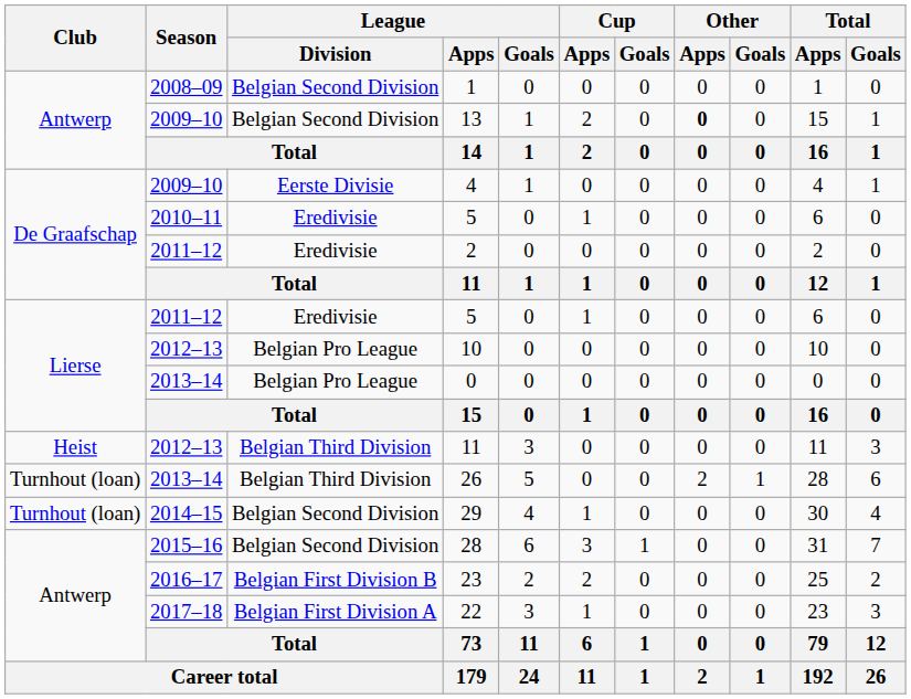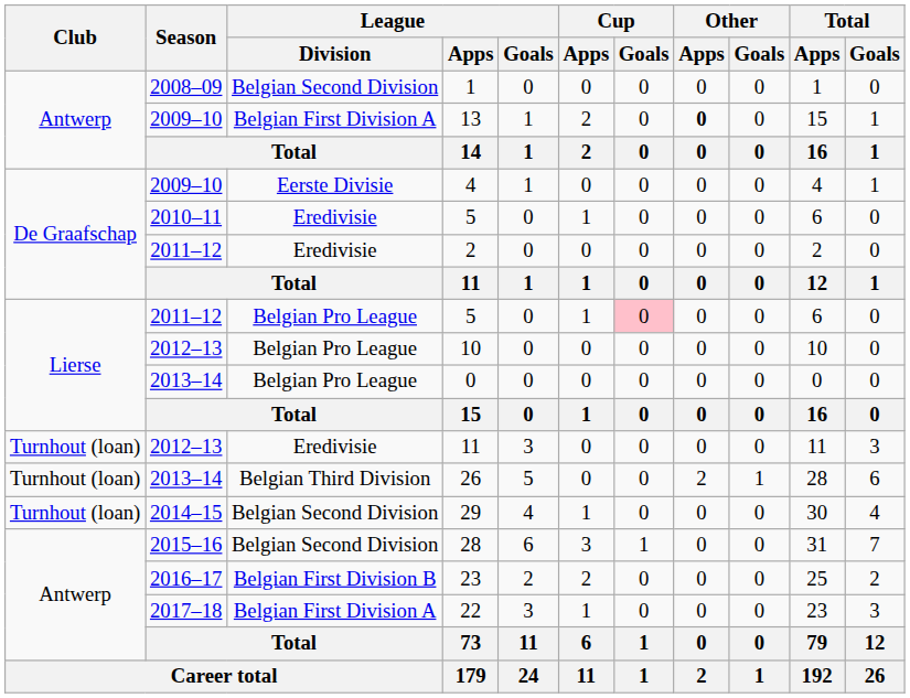 <table class="wikitable" style="text-align: center">
 <tr>
 <th rowspan="2">Club</th>
 <th rowspan="2">Season</th>
 <th colspan="3">League</th>
 <th colspan="2">Cup</th>
 <th colspan="2">Other</th>
 <th colspan="2">Total</th>
 </tr>
 <tr>
 <th>Division</th>
 <th>Apps</th>
 <th>Goals</th>
 <th>Apps</th>
 <th>Goals</th>
 <th>Apps</th>
 <th>Goals</th>
 <th>Apps</th>
 <th>Goals</th>
 </tr>
 <tr>
 <td rowspan="3"><a href='#'>Antwerp</a></td>
 <td><a href='#'>2008–09</a></td>
 <td><a href='#'>Belgian Second Division</a></td>
 <td>1</td>
 <td>0</td>
 <td>0</td>
 <td>0</td>
 <td>0</td>
 <td>0</td>
 <td>1</td>
 <td>0</td>
 </tr>
 <tr>
 <td><a href='#'>2009–10</a></td>
-<td>Belgian Second Division</td>
+<td><a href='#'>Belgian First Division A</a></td>
 <td>13</td>
 <td>1</td>
 <td>2</td>
 <td>0</td>
 <td><strong>0</strong></td>
 <td>0</td>
 <td>15</td>
 <td>1</td>
 </tr>
 <tr>
 <th colspan="2">Total</th>
 <th>14</th>
 <th>1</th>
 <th>2</th>
 <th>0</th>
 <th>0</th>
 <th>0</th>
 <th>16</th>
 <th>1</th>
 </tr>
 <tr>
 <td rowspan="4"><a href='#'>De Graafschap</a></td>
 <td><a href='#'>2009–10</a></td>
 <td><a href='#'>Eerste Divisie</a></td>
 <td>4</td>
 <td>1</td>
 <td>0</td>
 <td>0</td>
 <td>0</td>
 <td>0</td>
 <td>4</td>
 <td>1</td>
 </tr>
 <tr>
 <td><a href='#'>2010–11</a></td>
 <td><a href='#'>Eredivisie</a></td>
 <td>5</td>
 <td>0</td>
 <td>1</td>
 <td>0</td>
 <td>0</td>
 <td>0</td>
 <td>6</td>
 <td>0</td>
 </tr>
 <tr>
 <td><a href='#'>2011–12</a></td>
 <td>Eredivisie</td>
 <td>2</td>
 <td>0</td>
 <td>0</td>
 <td>0</td>
 <td>0</td>
 <td>0</td>
 <td>2</td>
 <td>0</td>
 </tr>
 <tr>
 <th colspan="2">Total</th>
 <th>11</th>
 <th>1</th>
 <th>1</th>
 <th>0</th>
 <th>0</th>
 <th>0</th>
 <th>12</th>
 <th>1</th>
 </tr>
 <tr>
 <td rowspan="4"><a href='#'>Lierse</a></td>
 <td><a href='#'>2011–12</a></td>
-<td>Eredivisie</td>
+<td><a href='#'>Belgian Pro League</a></td>
 <td>5</td>
 <td>0</td>
 <td>1</td>
-<td>0</td>
+<td style="background: pink;">0</td>
 <td>0</td>
 <td>0</td>
 <td>6</td>
 <td>0</td>
 </tr>
 <tr>
 <td><a href='#'>2012–13</a></td>
 <td>Belgian Pro League</td>
 <td>10</td>
 <td>0</td>
 <td>0</td>
 <td>0</td>
 <td>0</td>
 <td>0</td>
 <td>10</td>
 <td>0</td>
 </tr>
 <tr>
 <td><a href='#'>2013–14</a></td>
 <td>Belgian Pro League</td>
 <td>0</td>
 <td>0</td>
 <td>0</td>
 <td>0</td>
 <td>0</td>
 <td>0</td>
 <td>0</td>
 <td>0</td>
 </tr>
 <tr>
 <th colspan="2">Total</th>
 <th>15</th>
 <th>0</th>
 <th>1</th>
 <th>0</th>
 <th>0</th>
 <th>0</th>
 <th>16</th>
 <th>0</th>
 </tr>
 <tr>
-<td><a href='#'>Heist</a></td>
+<td><a href='#'>Turnhout</a> (loan)</td>
 <td><a href='#'>2012–13</a></td>
-<td><a href='#'>Belgian Third Division</a></td>
+<td>Eredivisie</td>
 <td>11</td>
 <td>3</td>
 <td>0</td>
 <td>0</td>
 <td>0</td>
 <td>0</td>
 <td>11</td>
 <td>3</td>
 </tr>
 <tr>
 <td>Turnhout (loan)</td>
 <td><a href='#'>2013–14</a></td>
 <td>Belgian Third Division</td>
 <td>26</td>
 <td>5</td>
 <td>0</td>
 <td>0</td>
 <td>2</td>
 <td>1</td>
 <td>28</td>
 <td>6</td>
 </tr>
 <tr>
 <td><a href='#'>Turnhout</a> (loan)</td>
 <td><a href='#'>2014–15</a></td>
 <td>Belgian Second Division</td>
 <td>29</td>
 <td>4</td>
 <td>1</td>
 <td>0</td>
 <td>0</td>
 <td>0</td>
 <td>30</td>
 <td>4</td>
 </tr>
 <tr>
 <td rowspan="4">Antwerp</td>
 <td><a href='#'>2015–16</a></td>
 <td>Belgian Second Division</td>
 <td>28</td>
 <td>6</td>
 <td>3</td>
 <td>1</td>
 <td>0</td>
 <td>0</td>
 <td>31</td>
 <td>7</td>
 </tr>
 <tr>
 <td><a href='#'>2016–17</a></td>
 <td><a href='#'>Belgian First Division B</a></td>
 <td>23</td>
 <td>2</td>
 <td>2</td>
 <td>0</td>
 <td>0</td>
 <td>0</td>
 <td>25</td>
 <td>2</td>
 </tr>
 <tr>
 <td><a href='#'>2017–18</a></td>
 <td><a href='#'>Belgian First Division A</a></td>
 <td>22</td>
 <td>3</td>
 <td>1</td>
 <td>0</td>
 <td>0</td>
 <td>0</td>
 <td>23</td>
 <td>3</td>
 </tr>
 <tr>
 <th colspan="2">Total</th>
 <th>73</th>
 <th>11</th>
 <th>6</th>
 <th>1</th>
 <th>0</th>
 <th>0</th>
 <th>79</th>
 <th>12</th>
 </tr>
 <tr>
 <th colspan="3">Career total</th>
 <th>179</th>
 <th>24</th>
 <th>11</th>
 <th>1</th>
 <th>2</th>
 <th>1</th>
 <th>192</th>
 <th>26</th>
 </tr>
 </table>
